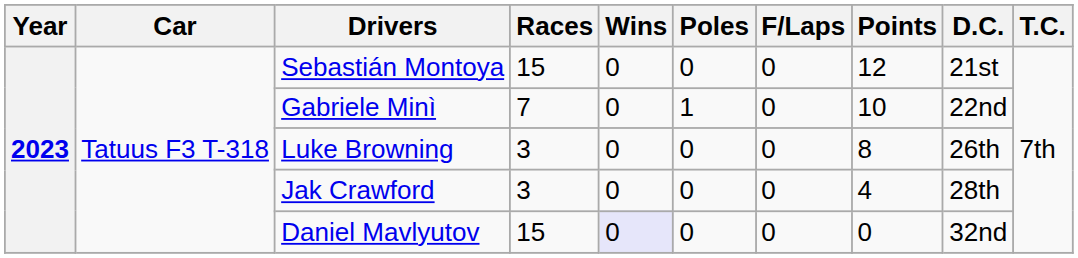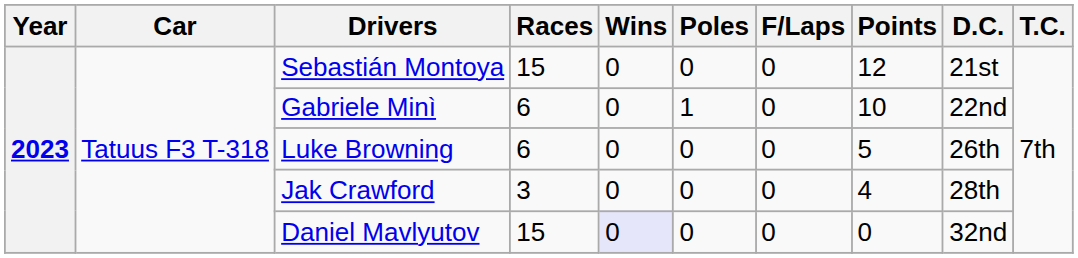 <table class="wikitable" style="font-size:90%">
 <tr>
 <th>Year</th>
 <th>Car</th>
 <th>Drivers</th>
 <th>Races</th>
 <th>Wins</th>
 <th>Poles</th>
 <th>F/Laps</th>
 <th>Points</th>
 <th>D.C.</th>
 <th>T.C.</th>
 </tr>
 <tr>
 <th rowspan="5"><a href='#'>2023</a></th>
 <td rowspan="5"><a href='#'>Tatuus F3 T-318</a></td>
 <td> <a href='#'>Sebastián Montoya</a></td>
 <td>15</td>
 <td>0</td>
 <td>0</td>
 <td>0</td>
 <td>12</td>
 <td>21st</td>
 <td rowspan="5">7th</td>
 </tr>
 <tr>
 <td> <a href='#'>Gabriele Minì</a></td>
-<td>7</td>
+<td>6</td>
 <td>0</td>
 <td>1</td>
 <td>0</td>
 <td>10</td>
 <td>22nd</td>
 </tr>
 <tr>
 <td> <a href='#'>Luke Browning</a></td>
-<td>3</td>
+<td>6</td>
 <td>0</td>
 <td>0</td>
 <td>0</td>
-<td>8</td>
+<td>5</td>
 <td>26th</td>
 </tr>
 <tr>
 <td> <a href='#'>Jak Crawford</a></td>
 <td>3</td>
 <td>0</td>
 <td>0</td>
 <td>0</td>
 <td>4</td>
 <td>28th</td>
 </tr>
 <tr>
 <td> <a href='#'>Daniel Mavlyutov</a></td>
 <td>15</td>
 <td style="background: lavender;">0</td>
 <td>0</td>
 <td>0</td>
 <td>0</td>
 <td>32nd</td>
 </tr>
 </table>
